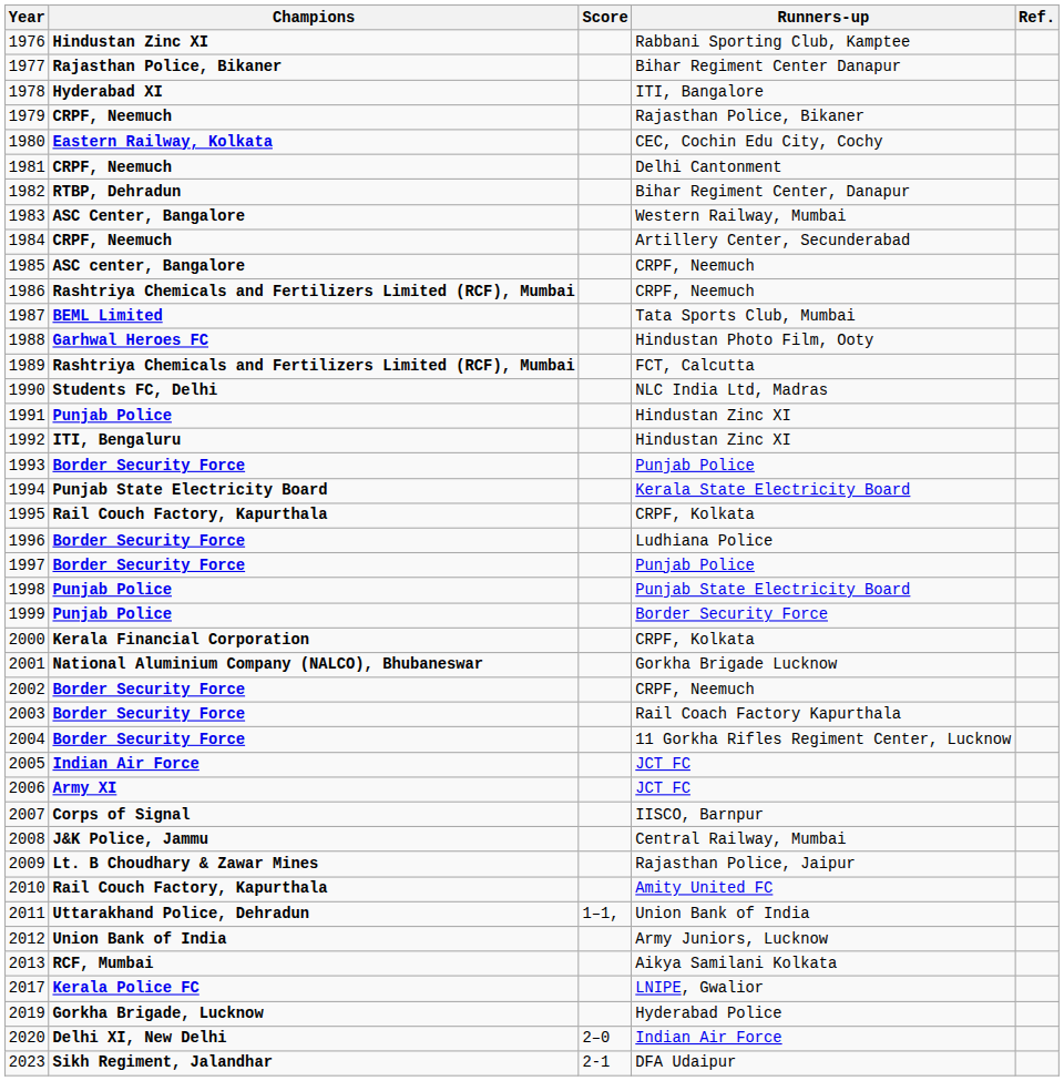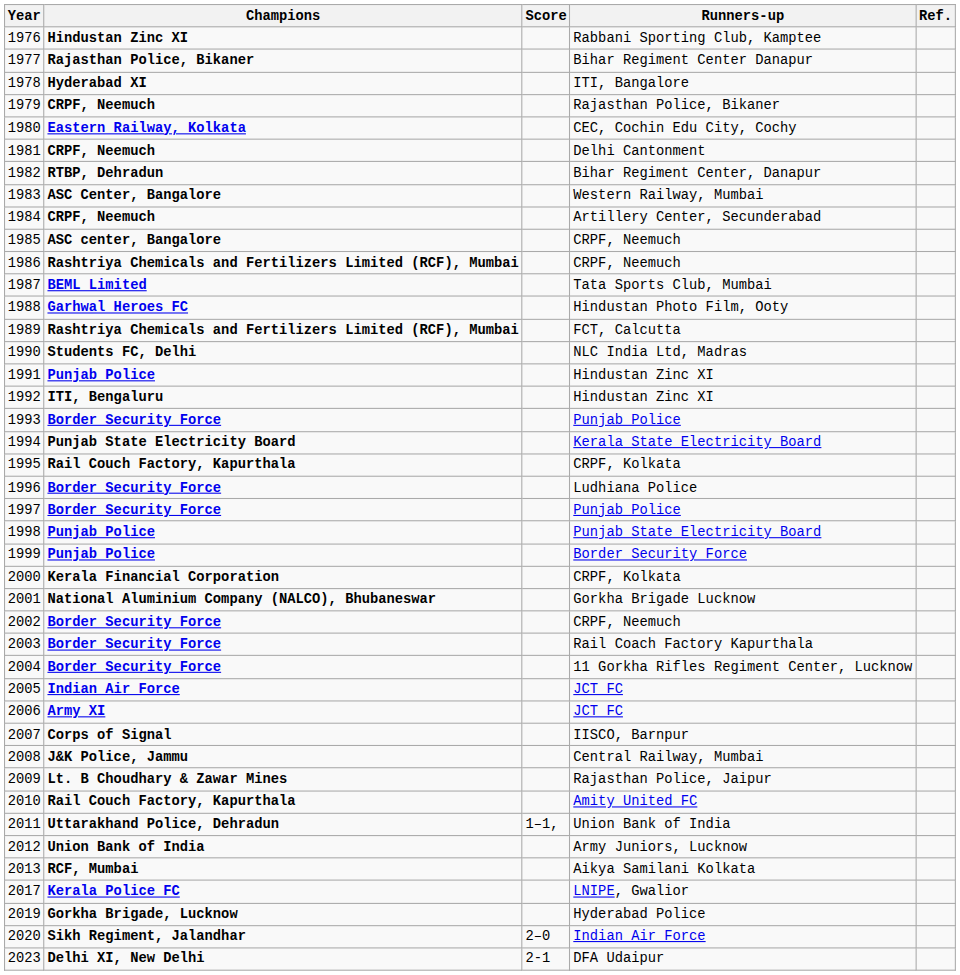 <table class="wikitable">
 <tr>
 <th>Year</th>
 <th>Champions</th>
 <th>Score</th>
 <th>Runners-up</th>
 <th>Ref.</th>
 </tr>
 <tr>
 <td>1976</td>
 <td><strong>Hindustan Zinc XI</strong></td>
 <td></td>
 <td>Rabbani Sporting Club, Kamptee</td>
 <td></td>
 </tr>
 <tr>
 <td>1977</td>
 <td><strong>Rajasthan Police, Bikaner</strong></td>
 <td></td>
 <td>Bihar Regiment Center Danapur</td>
 <td></td>
 </tr>
 <tr>
 <td>1978</td>
 <td><strong>Hyderabad XI</strong></td>
 <td></td>
 <td>ITI, Bangalore</td>
 <td></td>
 </tr>
 <tr>
 <td>1979</td>
 <td><strong>CRPF, Neemuch</strong></td>
 <td></td>
 <td>Rajasthan Police, Bikaner</td>
 <td></td>
 </tr>
 <tr>
 <td>1980</td>
 <td><strong><a href='#'>Eastern Railway, Kolkata</a></strong></td>
 <td></td>
 <td>CEC, Cochin Edu City, Cochy</td>
 <td></td>
 </tr>
 <tr>
 <td>1981</td>
 <td><strong>CRPF, Neemuch</strong></td>
 <td></td>
 <td>Delhi Cantonment</td>
 <td></td>
 </tr>
 <tr>
 <td>1982</td>
 <td><strong>RTBP, Dehradun</strong></td>
 <td></td>
 <td>Bihar Regiment Center, Danapur</td>
 <td></td>
 </tr>
 <tr>
 <td>1983</td>
 <td><strong>ASC Center, Bangalore</strong></td>
 <td></td>
 <td>Western Railway, Mumbai</td>
 <td></td>
 </tr>
 <tr>
 <td>1984</td>
 <td><strong>CRPF, Neemuch</strong></td>
 <td></td>
 <td>Artillery Center, Secunderabad</td>
 <td></td>
 </tr>
 <tr>
 <td>1985</td>
 <td><strong>ASC center, Bangalore</strong></td>
 <td></td>
 <td>CRPF, Neemuch</td>
 <td></td>
 </tr>
 <tr>
 <td>1986</td>
 <td><strong>Rashtriya Chemicals and Fertilizers Limited (RCF), Mumbai</strong></td>
 <td></td>
 <td>CRPF, Neemuch</td>
 <td></td>
 </tr>
 <tr>
 <td>1987</td>
 <td><strong><a href='#'>BEML Limited</a></strong></td>
 <td></td>
 <td>Tata Sports Club, Mumbai</td>
 <td></td>
 </tr>
 <tr>
 <td>1988</td>
 <td><strong><a href='#'>Garhwal Heroes FC</a></strong></td>
 <td></td>
 <td>Hindustan Photo Film, Ooty</td>
 <td></td>
 </tr>
 <tr>
 <td>1989</td>
 <td><strong>Rashtriya Chemicals and Fertilizers Limited (RCF), Mumbai</strong></td>
 <td></td>
 <td>FCT, Calcutta</td>
 <td></td>
 </tr>
 <tr>
 <td>1990</td>
 <td><strong>Students FC, Delhi</strong></td>
 <td></td>
 <td>NLC India Ltd, Madras</td>
 <td></td>
 </tr>
 <tr>
 <td>1991</td>
 <td><strong><a href='#'>Punjab Police</a></strong></td>
 <td></td>
 <td>Hindustan Zinc XI</td>
 <td></td>
 </tr>
 <tr>
 <td>1992</td>
 <td><strong>ITI, Bengaluru</strong></td>
 <td></td>
 <td>Hindustan Zinc XI</td>
 <td></td>
 </tr>
 <tr>
 <td>1993</td>
 <td><strong><a href='#'>Border Security Force</a></strong></td>
 <td></td>
 <td><a href='#'>Punjab Police</a></td>
 <td></td>
 </tr>
 <tr>
 <td>1994</td>
 <td><strong>Punjab State Electricity Board</strong></td>
 <td></td>
 <td><a href='#'>Kerala State Electricity Board</a></td>
 <td></td>
 </tr>
 <tr>
 <td>1995</td>
 <td><strong>Rail Couch Factory, Kapurthala</strong></td>
 <td></td>
 <td>CRPF, Kolkata</td>
 <td></td>
 </tr>
 <tr>
 <td>1996</td>
 <td><strong><a href='#'>Border Security Force</a></strong></td>
 <td></td>
 <td>Ludhiana Police</td>
 <td></td>
 </tr>
 <tr>
 <td>1997</td>
 <td><strong><a href='#'>Border Security Force</a></strong></td>
 <td></td>
 <td><a href='#'>Punjab Police</a></td>
 <td></td>
 </tr>
 <tr>
 <td>1998</td>
 <td><strong><a href='#'>Punjab Police</a></strong></td>
 <td></td>
 <td><a href='#'>Punjab State Electricity Board</a></td>
 <td></td>
 </tr>
 <tr>
 <td>1999</td>
 <td><strong><a href='#'>Punjab Police</a></strong></td>
 <td></td>
 <td><a href='#'>Border Security Force</a></td>
 <td></td>
 </tr>
 <tr>
 <td>2000</td>
 <td><strong>Kerala Financial Corporation</strong></td>
 <td></td>
 <td>CRPF, Kolkata</td>
 <td></td>
 </tr>
 <tr>
 <td>2001</td>
 <td><strong>National Aluminium Company (NALCO), Bhubaneswar</strong></td>
 <td></td>
 <td>Gorkha Brigade Lucknow</td>
 <td></td>
 </tr>
 <tr>
 <td>2002</td>
 <td><strong><a href='#'>Border Security Force</a></strong></td>
 <td></td>
 <td>CRPF, Neemuch</td>
 <td></td>
 </tr>
 <tr>
 <td>2003</td>
 <td><strong><a href='#'>Border Security Force</a></strong></td>
 <td></td>
 <td>Rail Coach Factory Kapurthala</td>
 <td></td>
 </tr>
 <tr>
 <td>2004</td>
 <td><strong><a href='#'>Border Security Force</a></strong></td>
 <td></td>
 <td>11 Gorkha Rifles Regiment Center, Lucknow</td>
 <td></td>
 </tr>
 <tr>
 <td>2005</td>
 <td><strong><a href='#'>Indian Air Force</a></strong></td>
 <td></td>
 <td><a href='#'>JCT FC</a></td>
 <td></td>
 </tr>
 <tr>
 <td>2006</td>
 <td><strong><a href='#'>Army XI</a></strong></td>
 <td></td>
 <td><a href='#'>JCT FC</a></td>
 <td></td>
 </tr>
 <tr>
 <td>2007</td>
 <td><strong>Corps of Signal</strong></td>
 <td></td>
 <td>IISCO, Barnpur</td>
 <td></td>
 </tr>
 <tr>
 <td>2008</td>
 <td><strong>J&K Police, Jammu</strong></td>
 <td></td>
 <td>Central Railway, Mumbai</td>
 <td></td>
 </tr>
 <tr>
 <td>2009</td>
 <td><strong>Lt. B Choudhary & Zawar Mines</strong></td>
 <td></td>
 <td>Rajasthan Police, Jaipur</td>
 <td></td>
 </tr>
 <tr>
 <td>2010</td>
 <td><strong>Rail Couch Factory, Kapurthala</strong></td>
 <td></td>
 <td><a href='#'>Amity United FC</a></td>
 <td></td>
 </tr>
 <tr>
 <td>2011</td>
 <td><strong>Uttarakhand Police, Dehradun</strong></td>
 <td>1–1, </td>
 <td>Union Bank of India</td>
 <td></td>
 </tr>
 <tr>
 <td>2012</td>
 <td><strong>Union Bank of India</strong></td>
 <td></td>
 <td>Army Juniors, Lucknow</td>
 <td></td>
 </tr>
 <tr>
 <td>2013</td>
 <td><strong>RCF, Mumbai</strong></td>
 <td></td>
 <td>Aikya Samilani Kolkata</td>
 <td></td>
 </tr>
 <tr>
 <td>2017</td>
 <td><strong><a href='#'>Kerala Police FC</a></strong></td>
 <td></td>
 <td><a href='#'>LNIPE</a>, Gwalior</td>
 <td></td>
 </tr>
 <tr>
 <td>2019</td>
 <td><strong>Gorkha Brigade, Lucknow</strong></td>
 <td></td>
 <td>Hyderabad Police</td>
 <td></td>
 </tr>
 <tr>
 <td>2020</td>
-<td><strong>Delhi XI, New Delhi</strong></td>
+<td><strong>Sikh Regiment, Jalandhar</strong></td>
 <td>2–0</td>
 <td><a href='#'>Indian Air Force</a></td>
 <td></td>
 </tr>
 <tr>
 <td>2023</td>
-<td><strong>Sikh Regiment, Jalandhar</strong></td>
+<td><strong>Delhi XI, New Delhi</strong></td>
 <td>2-1</td>
 <td>DFA Udaipur</td>
 <td></td>
 </tr>
 </table>
